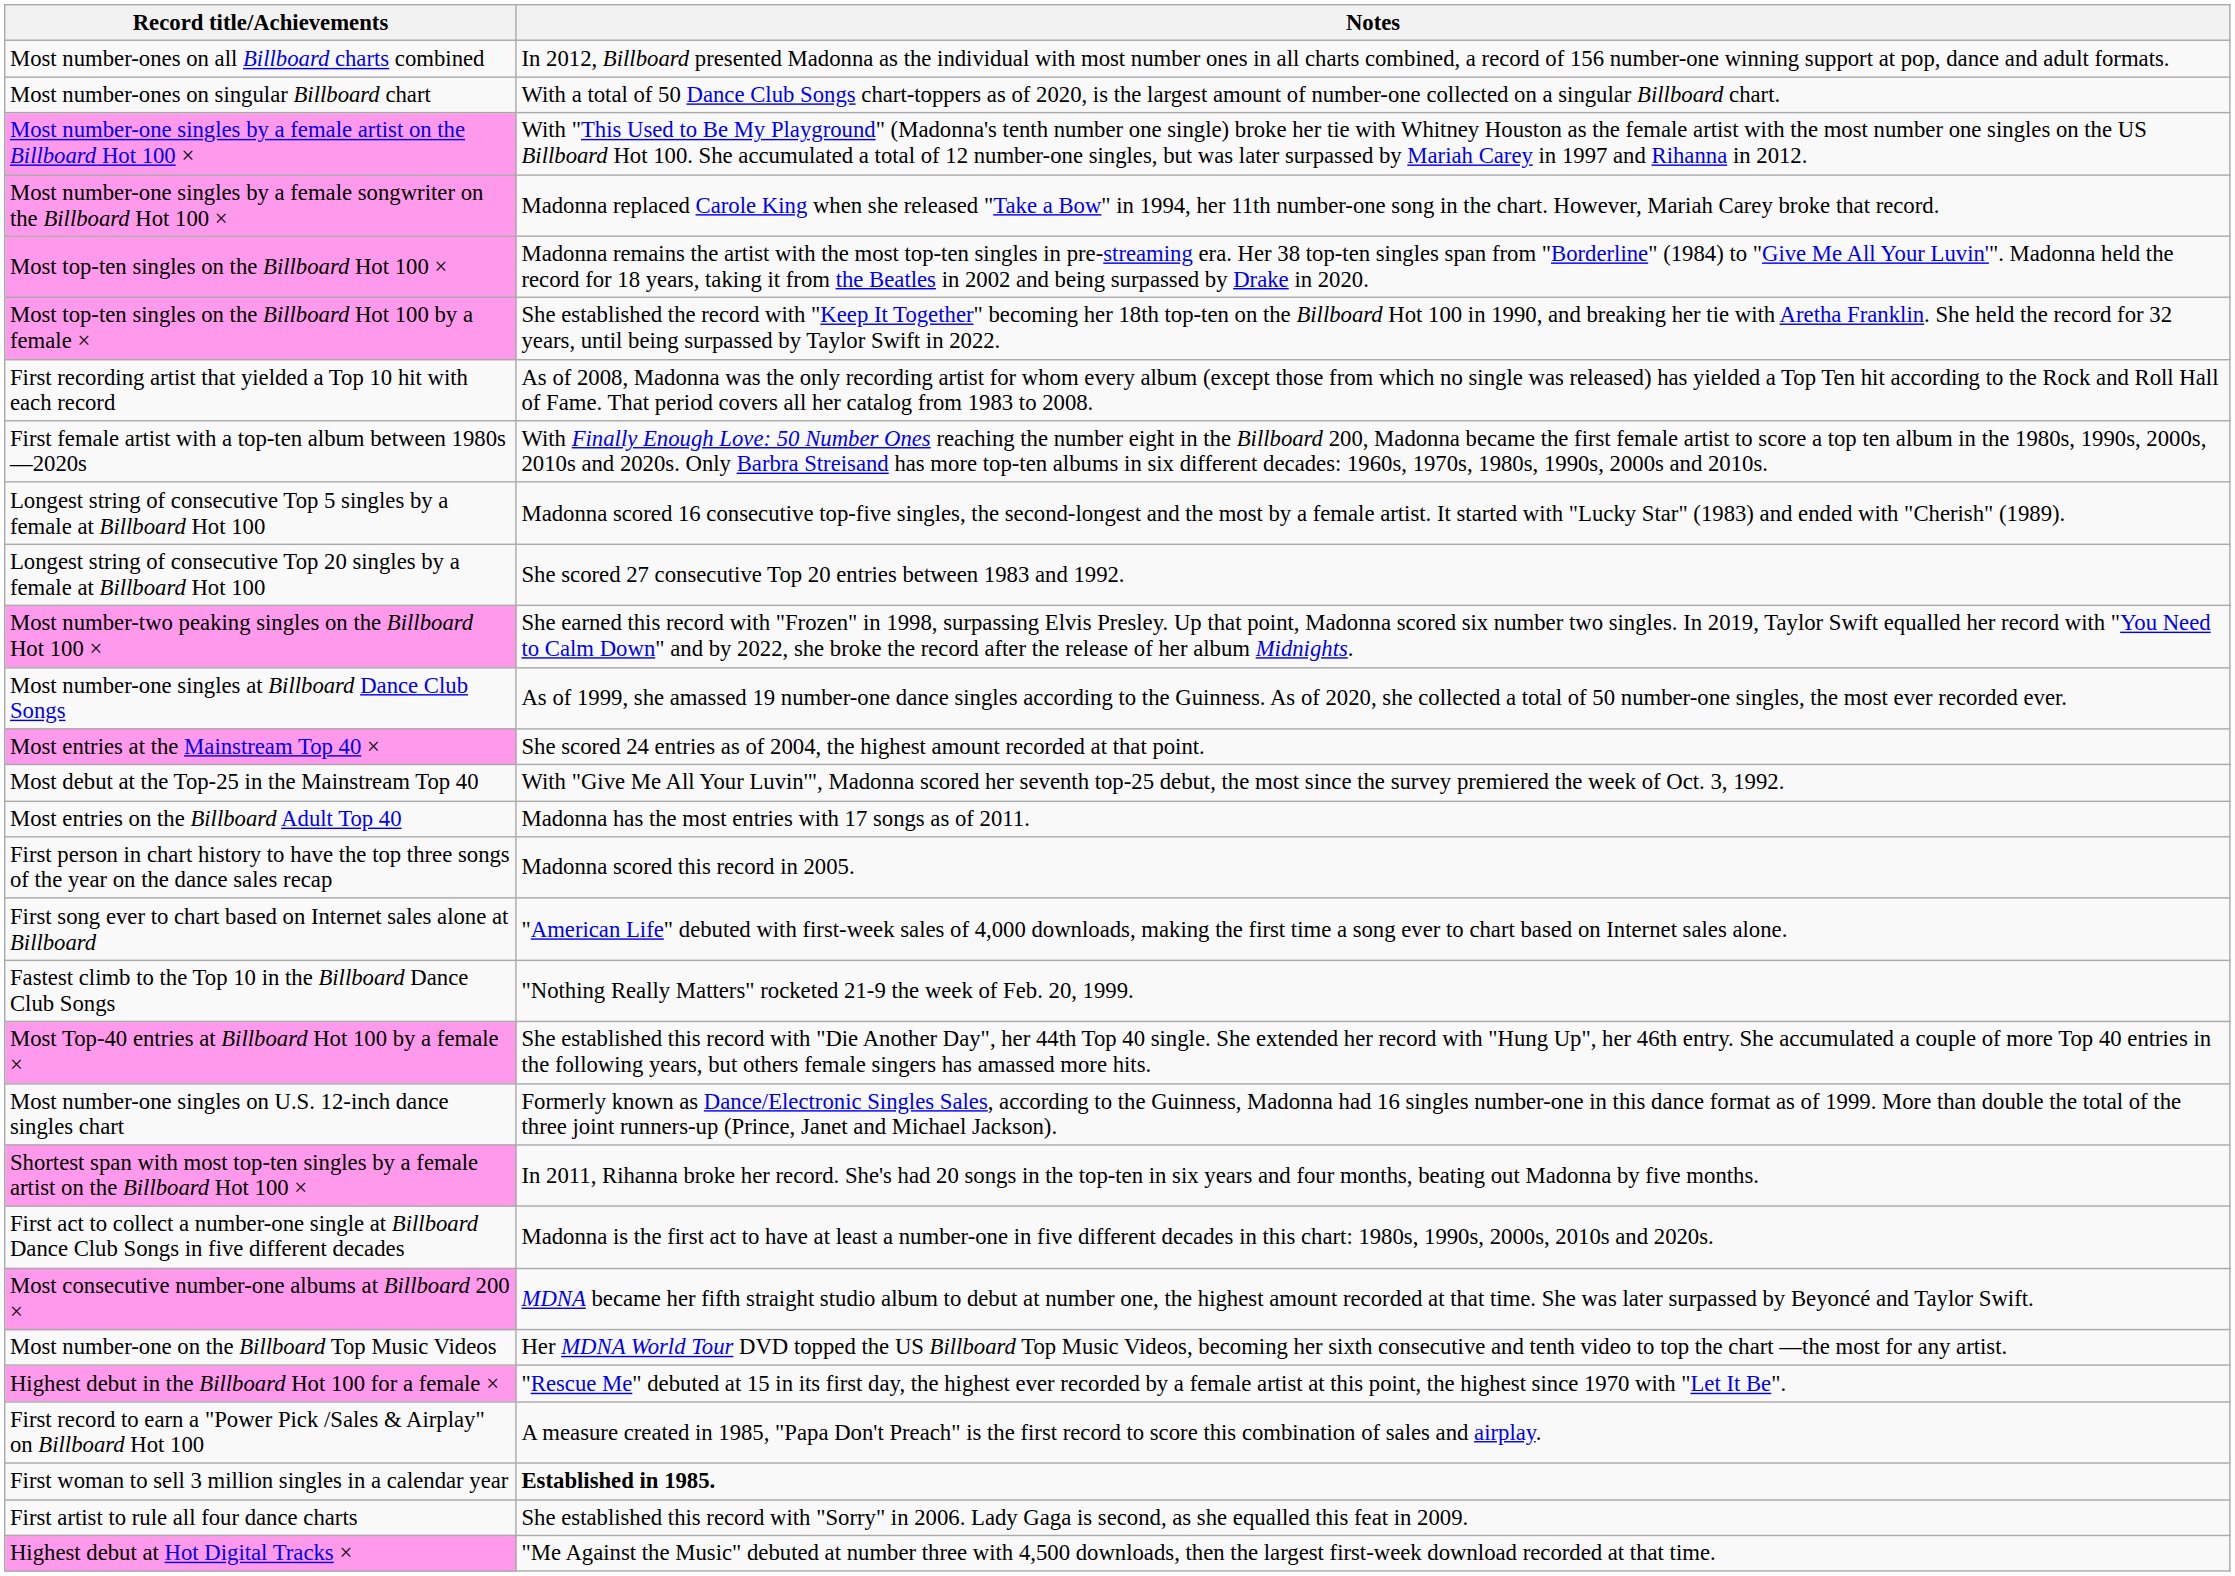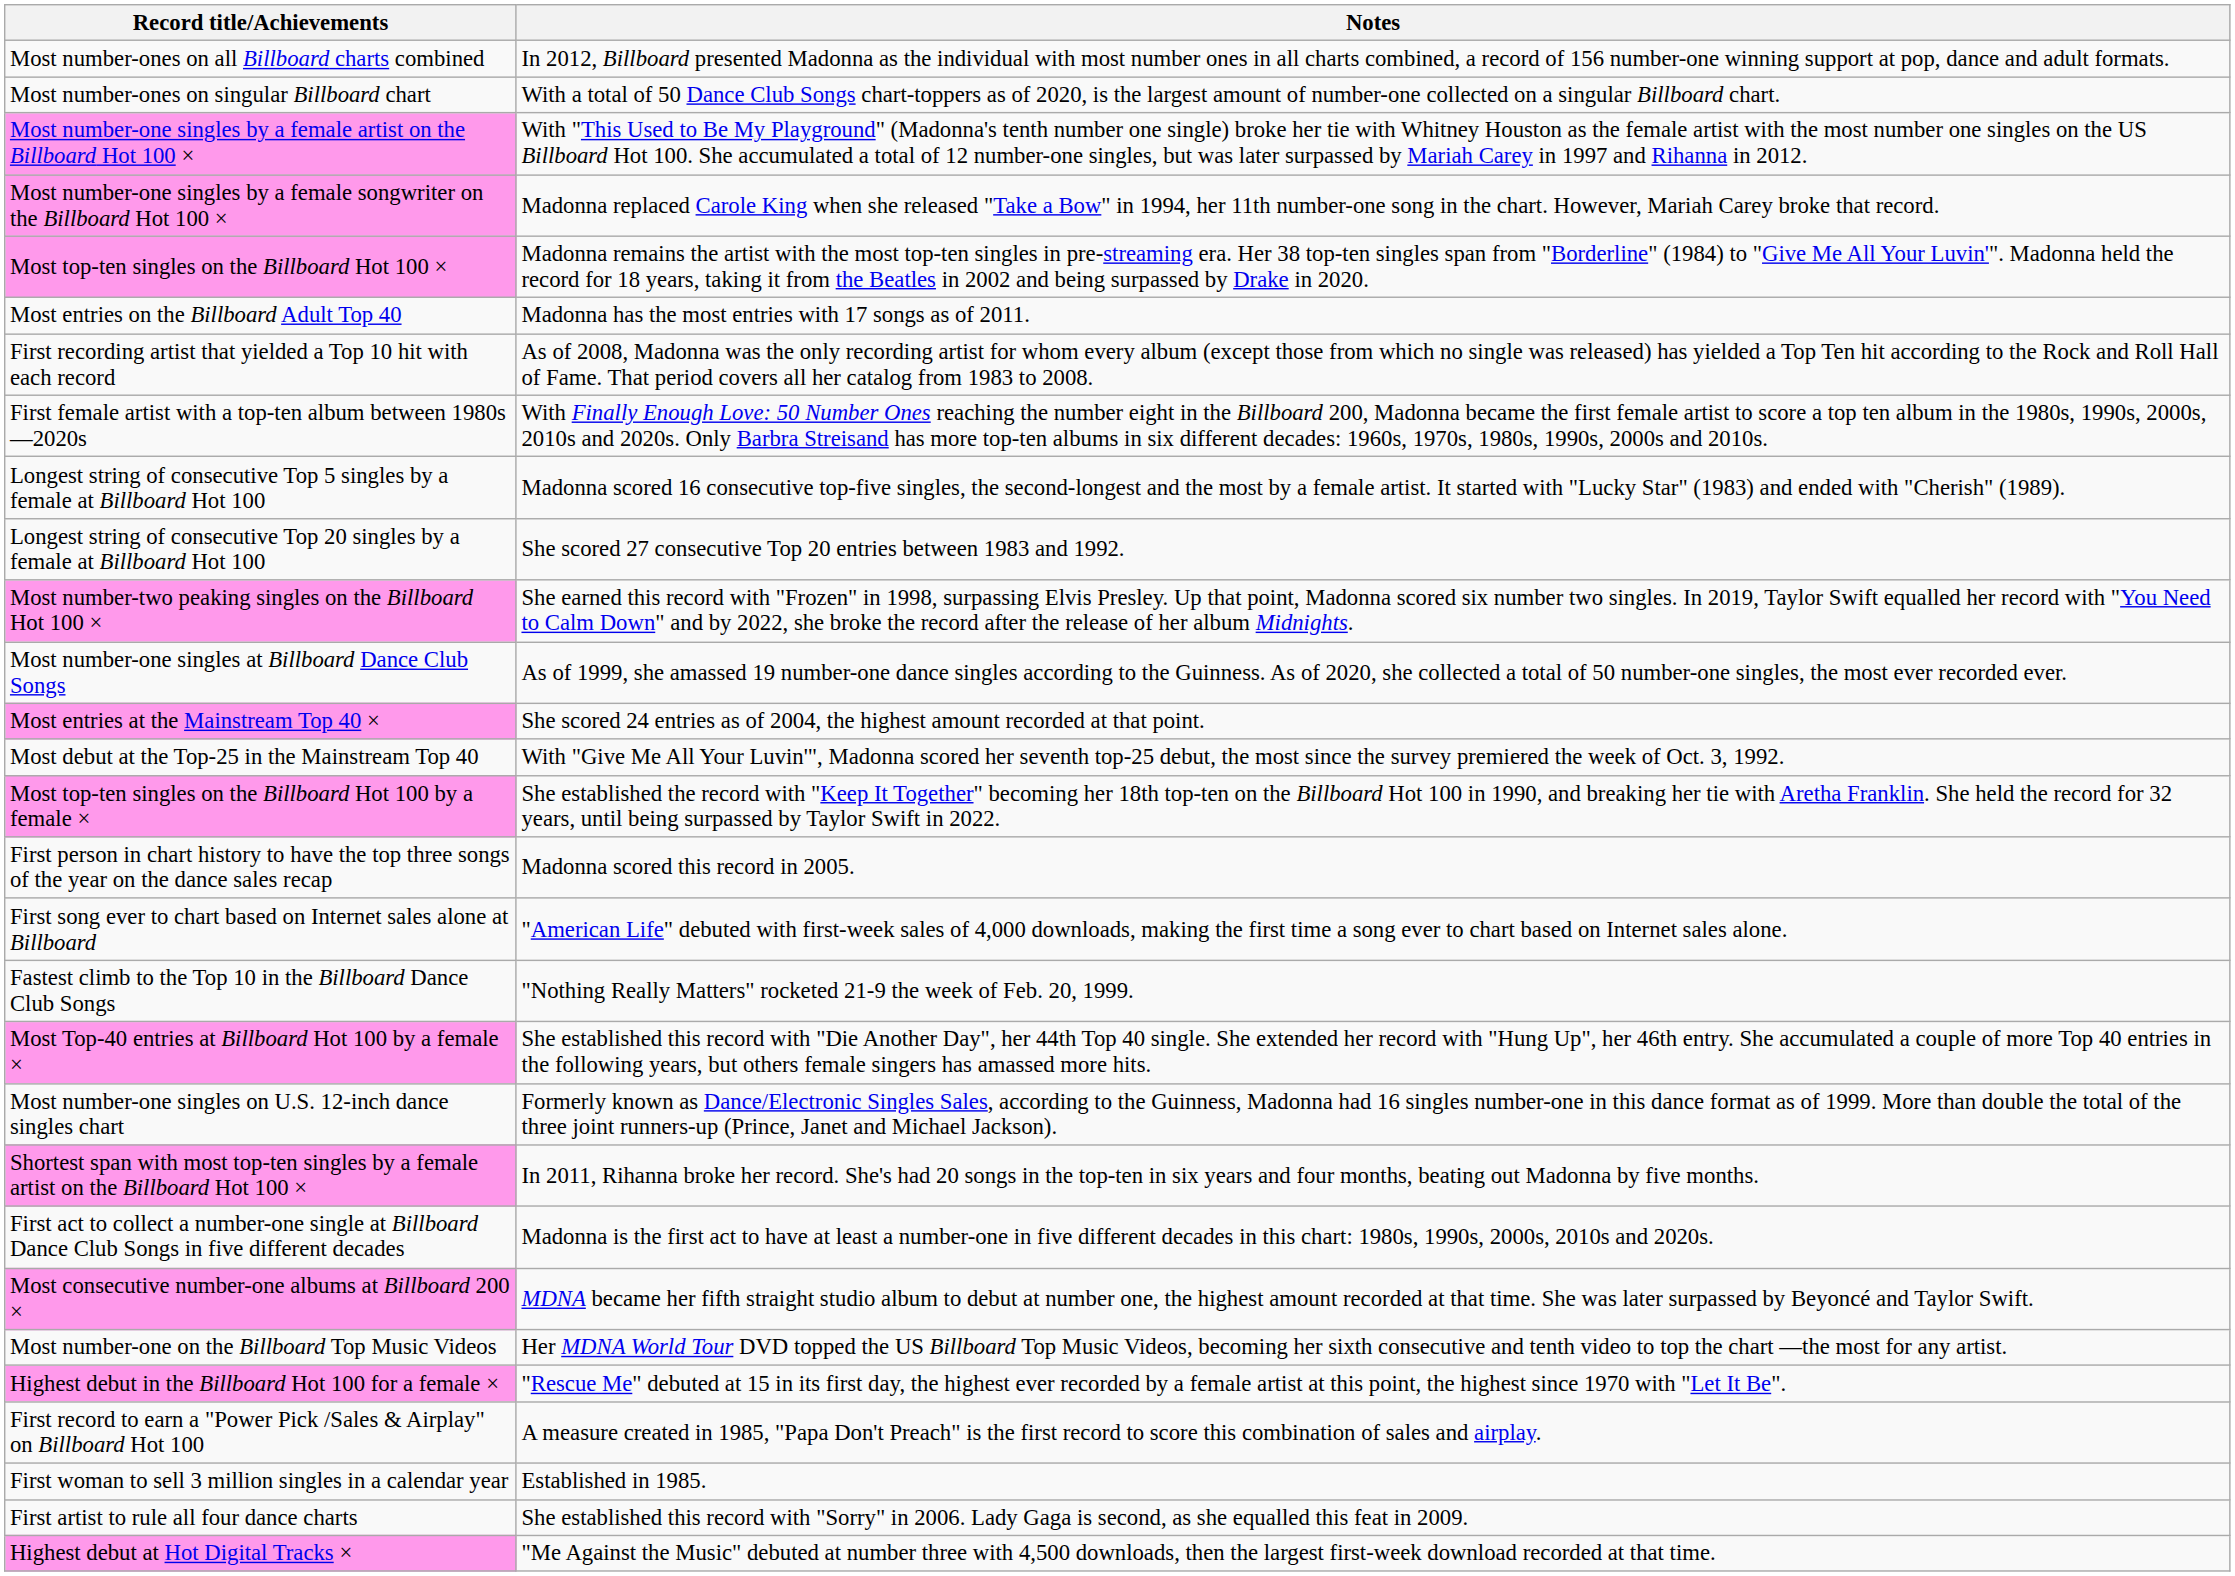 <table class="wikitable sortable plainrowheaders">
 <tr>
 <th scope="col" width=20%>Record title/Achievements</th>
 <th scope="col" width=67%>Notes</th>
 </tr>
 <tr>
 <td>Most number-ones on all <a href='#'><em>Billboard</em> charts</a> combined</td>
 <td>In 2012, <em>Billboard</em> presented Madonna as the individual with most number ones in all charts combined, a record of 156 number-one winning support at pop, dance and adult formats.</td>
 </tr>
 <tr>
 <td>Most number-ones on singular <em>Billboard</em> chart</td>
 <td>With a total of 50 <a href='#'>Dance Club Songs</a> chart-toppers as of 2020, is the largest amount of number-one collected on a singular <em>Billboard</em> chart.</td>
 </tr>
 <tr>
 <td style="background-color: #FF99EB;"><a href='#'>Most number-one singles by a female artist on the <em>Billboard</em> Hot 100</a> × </td>
 <td>With "<a href='#'>This Used to Be My Playground</a>" (Madonna's tenth number one single) broke her tie with Whitney Houston as the female artist with the most number one singles on the US <em>Billboard</em> Hot 100. She accumulated a total of 12 number-one singles, but was later surpassed by <a href='#'>Mariah Carey</a> in 1997 and <a href='#'>Rihanna</a> in 2012.</td>
 </tr>
 <tr>
 <td style="background-color: #FF99EB;">Most number-one singles by a female songwriter on the <em>Billboard</em> Hot 100 ×</td>
 <td>Madonna replaced <a href='#'>Carole King</a> when she released "<a href='#'>Take a Bow</a>" in 1994, her 11th number-one song in the chart. However, Mariah Carey broke that record.</td>
 </tr>
 <tr>
 <td style="background-color: #FF99EB;">Most top-ten singles on the <em>Billboard</em> Hot 100 ×</td>
 <td>Madonna remains the artist with the most top-ten singles in pre-<a href='#'>streaming</a> era. Her 38 top-ten singles span from "<a href='#'>Borderline</a>" (1984) to "<a href='#'>Give Me All Your Luvin'</a>". Madonna held the record for 18 years, taking it from <a href='#'>the Beatles</a> in 2002 and being surpassed by <a href='#'>Drake</a> in 2020.</td>
 </tr>
 <tr>
-<td style="background-color: #FF99EB;">Most top-ten singles on the <em>Billboard</em> Hot 100 by a female ×</td>
-<td>She established the record with "<a href='#'>Keep It Together</a>" becoming her 18th top-ten on the <em>Billboard</em> Hot 100 in 1990, and breaking her tie with <a href='#'>Aretha Franklin</a>. She held the record for 32 years, until being surpassed by Taylor Swift in 2022.</td>
+<td>Most entries on the <em>Billboard</em> <a href='#'>Adult Top 40</a></td>
+<td>Madonna has the most entries with 17 songs as of 2011.</td>
 </tr>
 <tr>
 <td>First recording artist that yielded a Top 10 hit with each record</td>
 <td>As of 2008, Madonna was the only recording artist for whom every album (except those from which no single was released) has yielded a Top Ten hit according to the Rock and Roll Hall of Fame. That period covers all her catalog from 1983 to 2008.</td>
 </tr>
 <tr>
 <td>First female artist with a top-ten album between 1980s—2020s</td>
 <td>With <em><a href='#'>Finally Enough Love: 50 Number Ones</a></em> reaching the number eight in the <em>Billboard</em> 200, Madonna became the first female artist to score a top ten album in the 1980s, 1990s, 2000s, 2010s and 2020s. Only <a href='#'>Barbra Streisand</a> has more top-ten albums in six different decades: 1960s, 1970s, 1980s, 1990s, 2000s and 2010s.</td>
 </tr>
 <tr>
 <td>Longest string of consecutive Top 5 singles by a female at <em>Billboard</em> Hot 100 </td>
 <td>Madonna scored 16 consecutive top-five singles, the second-longest and the most by a female artist. It started with "Lucky Star" (1983) and ended with "Cherish" (1989).</td>
 </tr>
 <tr>
 <td>Longest string of consecutive Top 20 singles by a female at <em>Billboard</em> Hot 100 </td>
 <td>She scored 27 consecutive Top 20 entries between 1983 and 1992.</td>
 </tr>
 <tr>
 <td style="background-color: #FF99EB;">Most number-two peaking singles on the <em>Billboard</em> Hot 100 ×</td>
 <td>She earned this record with "Frozen" in 1998, surpassing Elvis Presley. Up that point, Madonna scored six number two singles. In 2019, Taylor Swift equalled her record with "<a href='#'>You Need to Calm Down</a>" and by 2022, she broke the record after the release of her album <em><a href='#'>Midnights</a></em>.</td>
 </tr>
 <tr>
 <td>Most number-one singles at <em>Billboard</em> <a href='#'>Dance Club Songs</a> </td>
 <td>As of 1999, she amassed 19 number-one dance singles according to the Guinness. As of 2020, she collected a total of 50 number-one singles, the most ever recorded ever.</td>
 </tr>
 <tr>
 <td style="background-color: #FF99EB;">Most entries at the <a href='#'>Mainstream Top 40</a> ×</td>
 <td>She scored 24 entries as of 2004, the highest amount recorded at that point.</td>
 </tr>
 <tr>
 <td>Most debut at the Top-25 in the Mainstream Top 40</td>
 <td>With "Give Me All Your Luvin'", Madonna scored her seventh top-25 debut, the most since the survey premiered the week of Oct. 3, 1992.</td>
 </tr>
 <tr>
-<td>Most entries on the <em>Billboard</em> <a href='#'>Adult Top 40</a></td>
-<td>Madonna has the most entries with 17 songs as of 2011.</td>
+<td style="background-color: #FF99EB;">Most top-ten singles on the <em>Billboard</em> Hot 100 by a female ×</td>
+<td>She established the record with "<a href='#'>Keep It Together</a>" becoming her 18th top-ten on the <em>Billboard</em> Hot 100 in 1990, and breaking her tie with <a href='#'>Aretha Franklin</a>. She held the record for 32 years, until being surpassed by Taylor Swift in 2022.</td>
 </tr>
 <tr>
 <td>First person in chart history to have the top three songs of the year on the dance sales recap</td>
 <td>Madonna scored this record in 2005.</td>
 </tr>
 <tr>
 <td>First song ever to chart based on Internet sales alone at <em>Billboard</em></td>
 <td>"<a href='#'>American Life</a>" debuted with first-week sales of 4,000 downloads, making the first time a song ever to chart based on Internet sales alone.</td>
 </tr>
 <tr>
 <td>Fastest climb to the Top 10 in the <em>Billboard</em> Dance Club Songs</td>
 <td>"Nothing Really Matters" rocketed 21-9 the week of Feb. 20, 1999.</td>
 </tr>
 <tr>
 <td style="background-color: #FF99EB;">Most Top-40 entries at <em>Billboard</em> Hot 100 by a female × </td>
 <td>She established this record with "Die Another Day", her 44th Top 40 single. She extended her record with "Hung Up", her 46th entry. She accumulated a couple of more Top 40 entries in the following years, but others female singers has amassed more hits.</td>
 </tr>
 <tr>
 <td>Most number-one singles on U.S. 12-inch dance singles chart </td>
 <td>Formerly known as <a href='#'>Dance/Electronic Singles Sales</a>, according to the Guinness, Madonna had 16 singles number-one in this dance format as of 1999. More than double the total of the three joint runners-up (Prince, Janet and Michael Jackson).</td>
 </tr>
 <tr>
 <td style="background-color: #FF99EB;">Shortest span with most top-ten singles by a female artist on the <em>Billboard</em> Hot 100 ×</td>
 <td>In 2011, Rihanna broke her record. She's had 20 songs in the top-ten in six years and four months, beating out Madonna by five months.</td>
 </tr>
 <tr>
 <td>First act to collect a number-one single at <em>Billboard</em> Dance Club Songs in five different decades</td>
 <td>Madonna is the first act to have at least a number-one in five different decades in this chart: 1980s, 1990s, 2000s, 2010s and 2020s.</td>
 </tr>
 <tr>
 <td style="background-color: #FF99EB;">Most consecutive number-one albums at <em>Billboard</em> 200 ×</td>
 <td><em><a href='#'>MDNA</a></em> became her fifth straight studio album to debut at number one, the highest amount recorded at that time. She was later surpassed by Beyoncé and Taylor Swift.</td>
 </tr>
 <tr>
 <td>Most number-one on the <em>Billboard</em> Top Music Videos </td>
 <td>Her <em><a href='#'>MDNA World Tour</a></em> DVD  topped the US <em>Billboard</em> Top Music Videos, becoming her sixth consecutive and tenth video to top the chart —the most for any artist.</td>
 </tr>
 <tr>
 <td style="background-color: #FF99EB;">Highest debut in the <em>Billboard</em> Hot 100 for a female ×</td>
 <td>"<a href='#'>Rescue Me</a>" debuted at 15 in its first day, the highest ever recorded by a female artist at this point, the highest since 1970 with "<a href='#'>Let It Be</a>".</td>
 </tr>
 <tr>
 <td>First record to earn a "Power Pick /Sales & Airplay" on <em>Billboard</em> Hot 100</td>
 <td>A measure created in 1985, "Papa Don't Preach" is the first record to score this combination of sales and <a href='#'>airplay</a>.</td>
 </tr>
 <tr>
 <td>First woman to sell 3 million singles in a calendar year</td>
-<td><strong>Established in 1985.</strong></td>
+<td>Established in 1985.</td>
 </tr>
 <tr>
 <td>First artist to rule all four dance charts</td>
 <td>She established this record with "Sorry" in 2006. Lady Gaga is second, as she equalled this feat in 2009.</td>
 </tr>
 <tr>
 <td style="background-color: #FF99EB;">Highest debut at <a href='#'>Hot Digital Tracks</a> ×</td>
 <td>"Me Against the Music" debuted at number three with 4,500 downloads, then the largest first-week download recorded at that time.</td>
 </tr>
 </table>
